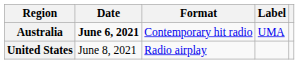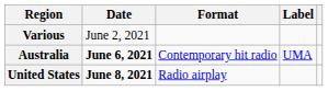 <table class="wikitable plainrowheaders">
 <tr>
 <th scope="col">Region</th>
 <th scope="col">Date</th>
 <th scope="col">Format</th>
 <th scope="col">Label</th>
 <th scope="col"></th>
+</tr>
+<tr>
+<th scope="row">Various</th>
+<td>June 2, 2021</td>
+<td></td>
+<td></td>
+<td align="center"></td>
 </tr>
 <tr>
 <th scope="row">Australia</th>
 <td><strong>June 6, 2021</strong></td>
 <td><a href='#'>Contemporary hit radio</a></td>
 <td><a href='#'>UMA</a></td>
 <td style="text-align:center;"></td>
 </tr>
 <tr>
 <th scope="row">United States</th>
-<td>June 8, 2021</td>
+<td><strong>June 8, 2021</strong></td>
 <td><a href='#'>Radio airplay</a></td>
 <td></td>
 <td style="text-align:center;"></td>
 </tr>
 </table>
